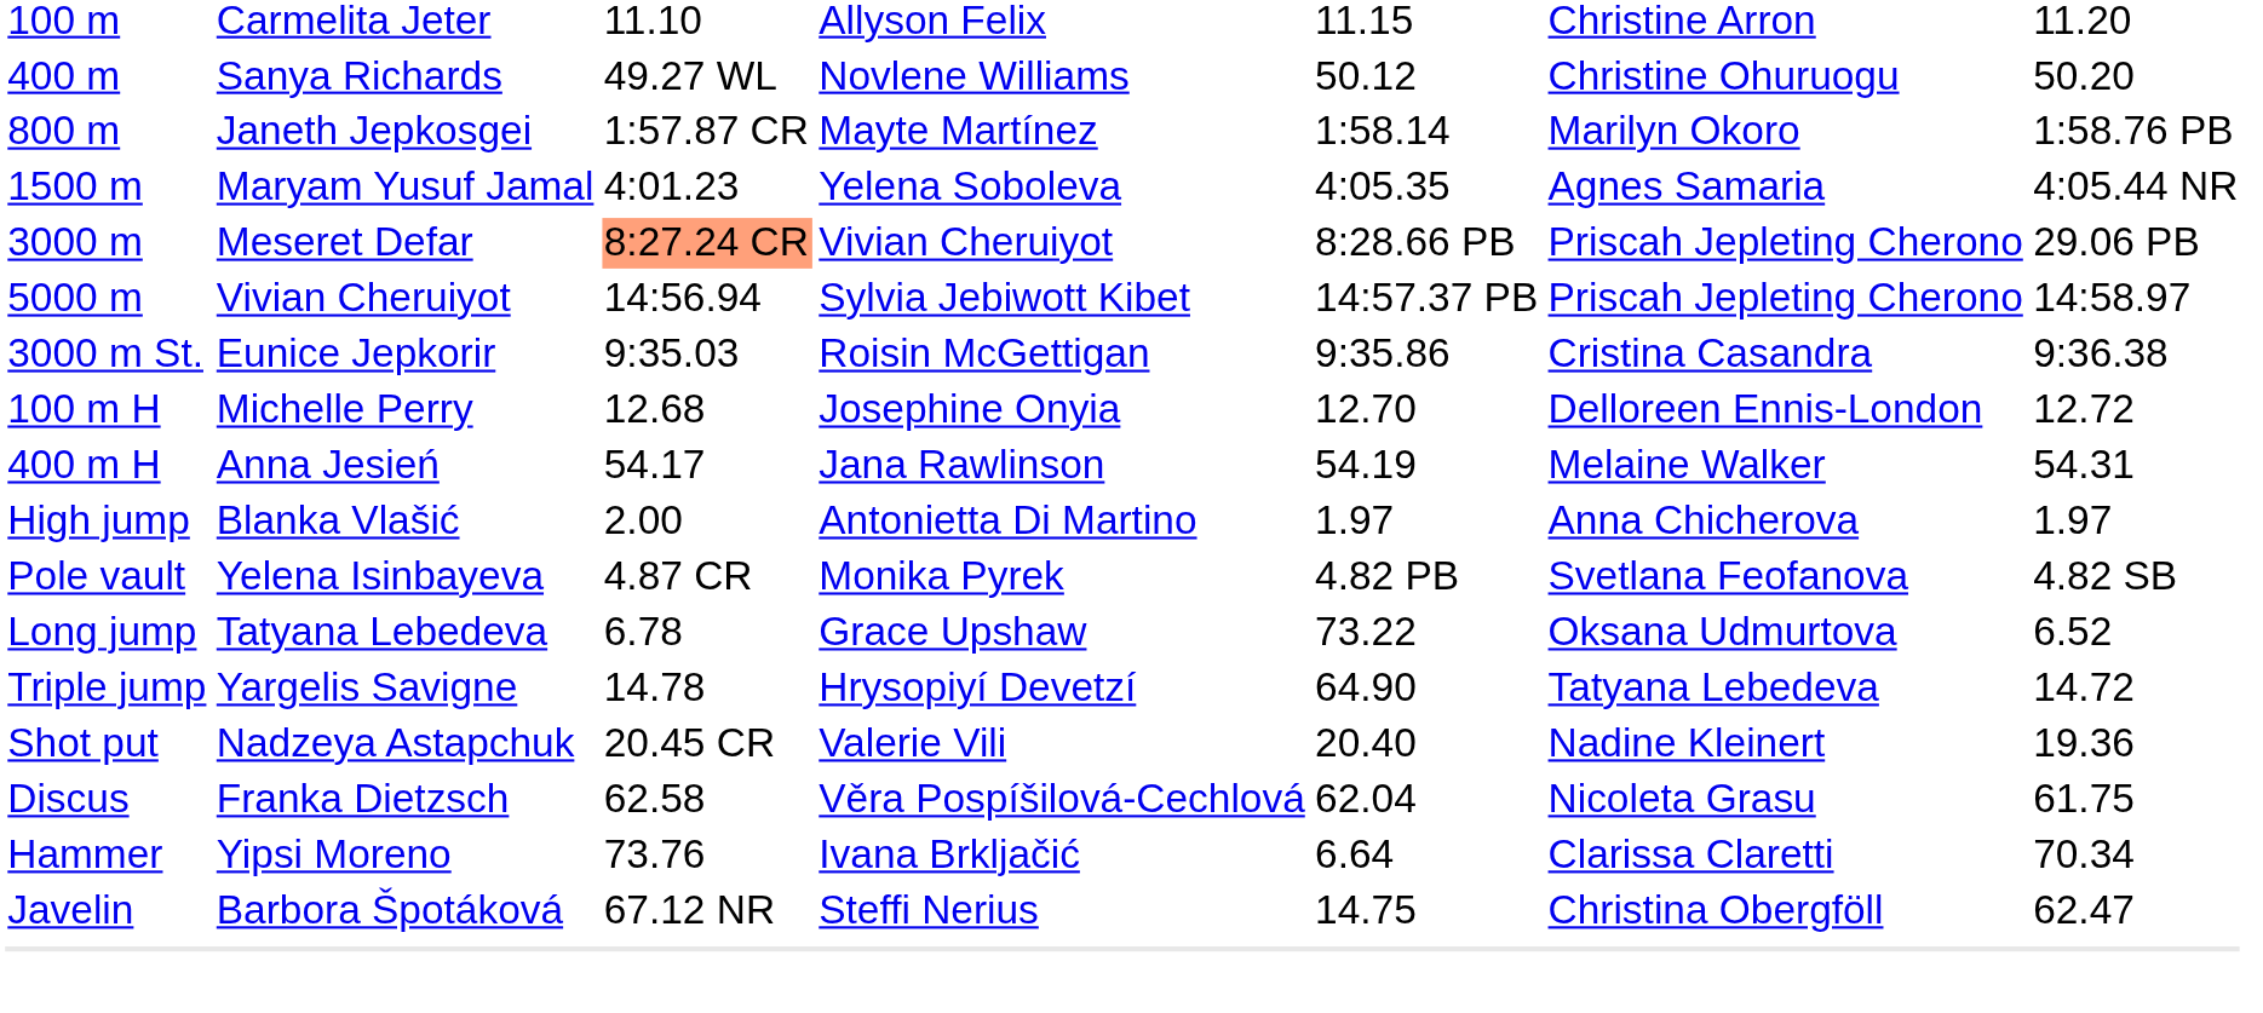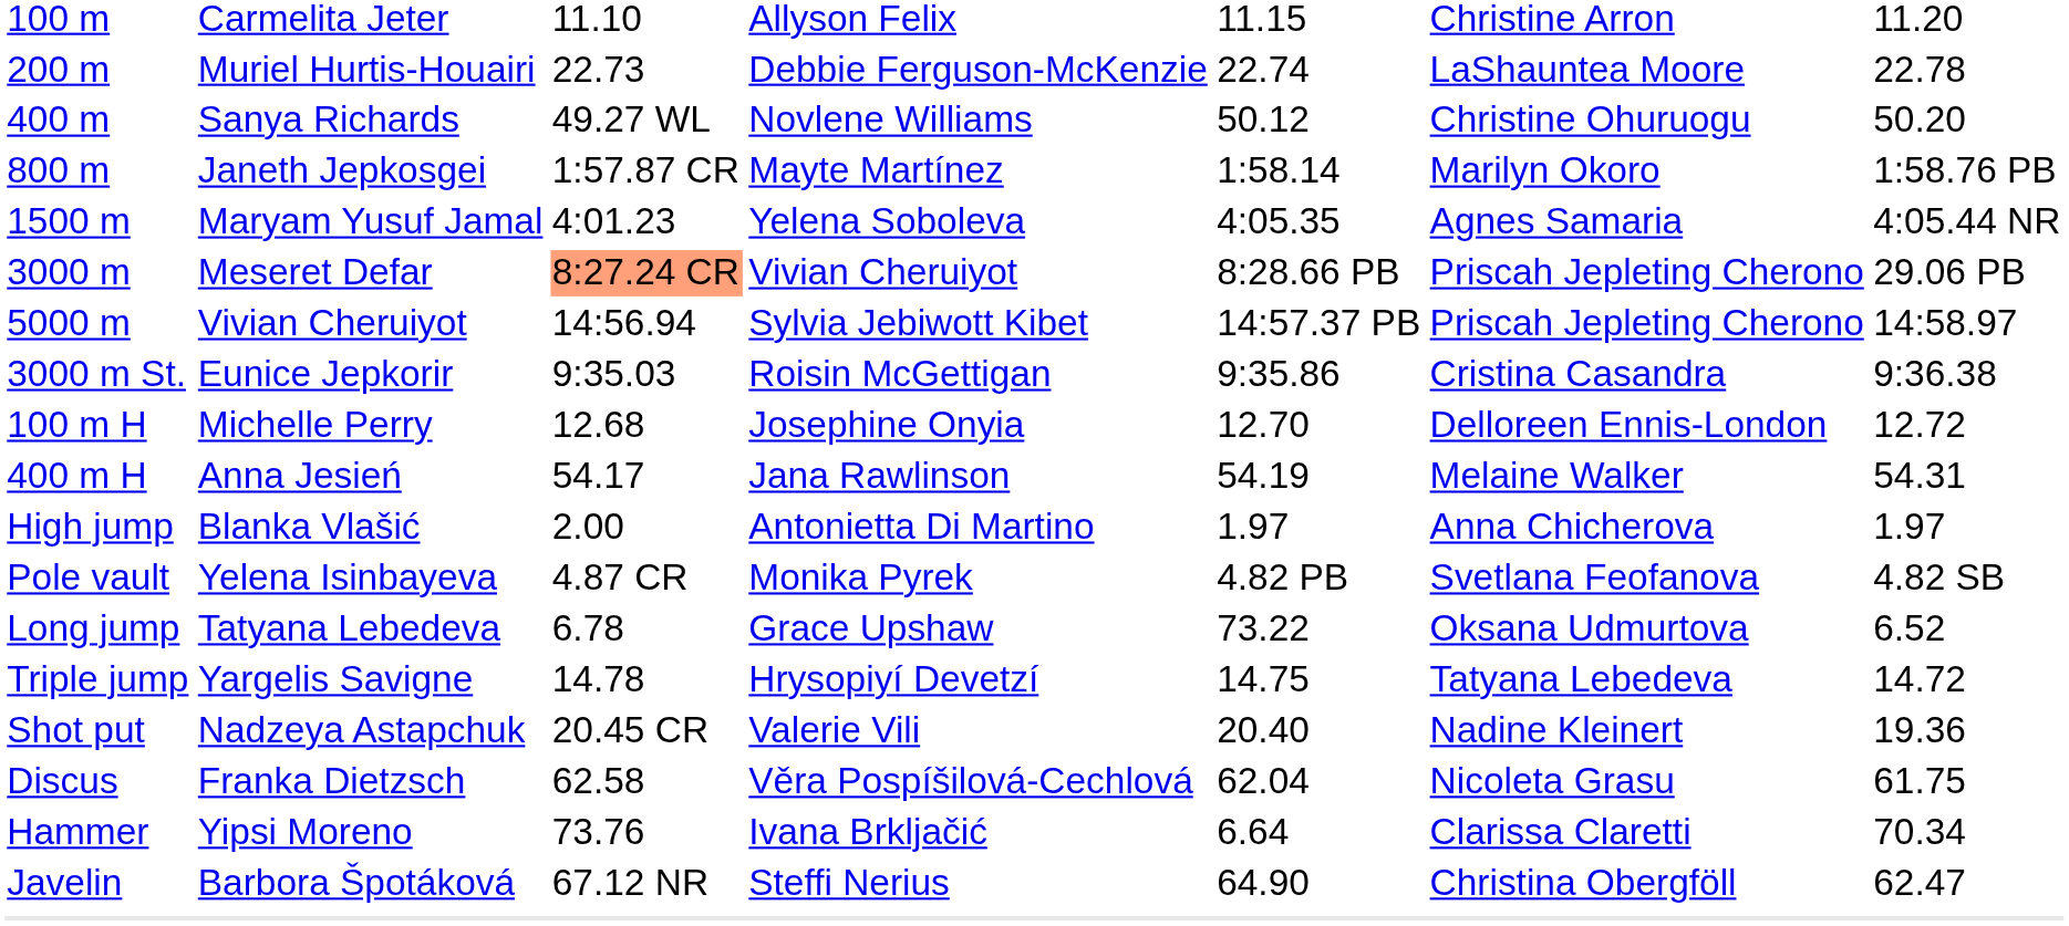 <table>
 <tr>
 <td><a href='#'>100 m</a></td>
 <td><a href='#'>Carmelita Jeter</a><br></td>
 <td>11.10</td>
 <td><a href='#'>Allyson Felix</a><br></td>
 <td>11.15</td>
 <td><a href='#'>Christine Arron</a><br></td>
 <td>11.20</td>
+</tr>
+<tr>
+<td><a href='#'>200 m</a></td>
+<td><a href='#'>Muriel Hurtis-Houairi</a><br></td>
+<td>22.73</td>
+<td><a href='#'>Debbie Ferguson-McKenzie</a><br></td>
+<td>22.74</td>
+<td><a href='#'>LaShauntea Moore</a><br></td>
+<td>22.78</td>
 </tr>
 <tr>
 <td><a href='#'>400 m</a></td>
 <td><a href='#'>Sanya Richards</a><br></td>
 <td>49.27 WL</td>
 <td><a href='#'>Novlene Williams</a><br></td>
 <td>50.12</td>
 <td><a href='#'>Christine Ohuruogu</a><br></td>
 <td>50.20</td>
 </tr>
 <tr>
 <td><a href='#'>800 m</a></td>
 <td><a href='#'>Janeth Jepkosgei</a><br></td>
 <td>1:57.87 CR</td>
 <td><a href='#'>Mayte Martínez</a><br></td>
 <td>1:58.14</td>
 <td><a href='#'>Marilyn Okoro</a><br></td>
 <td>1:58.76 PB</td>
 </tr>
 <tr>
 <td><a href='#'>1500 m</a></td>
 <td><a href='#'>Maryam Yusuf Jamal</a><br></td>
 <td>4:01.23</td>
 <td><a href='#'>Yelena Soboleva</a><br></td>
 <td>4:05.35</td>
 <td><a href='#'>Agnes Samaria</a><br></td>
 <td>4:05.44 NR</td>
 </tr>
 <tr>
 <td><a href='#'>3000 m</a></td>
 <td><a href='#'>Meseret Defar</a><br></td>
 <td style="background: lightsalmon;">8:27.24 CR</td>
 <td><a href='#'>Vivian Cheruiyot</a><br></td>
 <td>8:28.66 PB</td>
 <td><a href='#'>Priscah Jepleting Cherono</a><br></td>
 <td>29.06 PB</td>
 </tr>
 <tr>
 <td><a href='#'>5000 m</a></td>
 <td><a href='#'>Vivian Cheruiyot</a><br></td>
 <td>14:56.94</td>
 <td><a href='#'>Sylvia Jebiwott Kibet</a><br></td>
 <td>14:57.37 PB</td>
 <td><a href='#'>Priscah Jepleting Cherono</a> <br></td>
 <td>14:58.97</td>
 </tr>
 <tr>
 <td><a href='#'>3000 m St.</a></td>
 <td><a href='#'>Eunice Jepkorir</a><br></td>
 <td>9:35.03</td>
 <td><a href='#'>Roisin McGettigan</a><br></td>
 <td>9:35.86</td>
 <td><a href='#'>Cristina Casandra</a><br></td>
 <td>9:36.38</td>
 </tr>
 <tr>
 <td><a href='#'>100 m H</a></td>
 <td><a href='#'>Michelle Perry</a><br></td>
 <td>12.68</td>
 <td><a href='#'>Josephine Onyia</a><br></td>
 <td>12.70</td>
 <td><a href='#'>Delloreen Ennis-London</a><br></td>
 <td>12.72</td>
 </tr>
 <tr>
 <td><a href='#'>400 m H</a></td>
 <td><a href='#'>Anna Jesień</a><br></td>
 <td>54.17</td>
 <td><a href='#'>Jana Rawlinson</a><br></td>
 <td>54.19</td>
 <td><a href='#'>Melaine Walker</a><br></td>
 <td>54.31</td>
 </tr>
 <tr>
 <td><a href='#'>High jump</a></td>
 <td><a href='#'>Blanka Vlašić</a><br></td>
 <td>2.00</td>
 <td><a href='#'>Antonietta Di Martino</a><br></td>
 <td>1.97</td>
 <td><a href='#'>Anna Chicherova</a><br></td>
 <td>1.97</td>
 </tr>
 <tr>
 <td><a href='#'>Pole vault</a></td>
 <td><a href='#'>Yelena Isinbayeva</a><br></td>
 <td>4.87 CR</td>
 <td><a href='#'>Monika Pyrek</a><br></td>
 <td>4.82 PB</td>
 <td><a href='#'>Svetlana Feofanova</a><br></td>
 <td>4.82 SB</td>
 </tr>
 <tr>
 <td><a href='#'>Long jump</a></td>
 <td><a href='#'>Tatyana Lebedeva</a><br></td>
 <td>6.78</td>
 <td><a href='#'>Grace Upshaw</a><br></td>
 <td>73.22</td>
 <td><a href='#'>Oksana Udmurtova</a><br></td>
 <td>6.52</td>
 </tr>
 <tr>
 <td><a href='#'>Triple jump</a></td>
 <td><a href='#'>Yargelis Savigne</a><br></td>
 <td>14.78</td>
 <td><a href='#'>Hrysopiyí Devetzí</a><br></td>
-<td>64.90</td>
+<td>14.75</td>
 <td><a href='#'>Tatyana Lebedeva</a><br></td>
 <td>14.72</td>
 </tr>
 <tr>
 <td><a href='#'>Shot put</a></td>
 <td><a href='#'>Nadzeya Astapchuk</a><br></td>
 <td>20.45 CR</td>
 <td><a href='#'>Valerie Vili</a><br></td>
 <td>20.40</td>
 <td><a href='#'>Nadine Kleinert</a><br></td>
 <td>19.36</td>
 </tr>
 <tr>
 <td><a href='#'>Discus</a></td>
 <td><a href='#'>Franka Dietzsch</a><br></td>
 <td>62.58</td>
 <td><a href='#'>Věra Pospíšilová-Cechlová</a><br></td>
 <td>62.04</td>
 <td><a href='#'>Nicoleta Grasu</a><br></td>
 <td>61.75</td>
 </tr>
 <tr>
 <td><a href='#'>Hammer</a></td>
 <td><a href='#'>Yipsi Moreno</a><br></td>
 <td>73.76</td>
 <td><a href='#'>Ivana Brkljačić</a><br></td>
 <td>6.64</td>
 <td><a href='#'>Clarissa Claretti</a><br></td>
 <td>70.34</td>
 </tr>
 <tr>
 <td><a href='#'>Javelin</a></td>
 <td><a href='#'>Barbora Špotáková</a> <br> </td>
 <td>67.12 NR</td>
 <td><a href='#'>Steffi Nerius</a> <br> </td>
-<td>14.75</td>
+<td>64.90</td>
 <td><a href='#'>Christina Obergföll</a> <br> </td>
 <td>62.47</td>
 </tr>
 <tr>
 </tr>
 <tr bgcolor= e8e8e8>
 <td colspan=7></td>
 </tr>
 </table>
